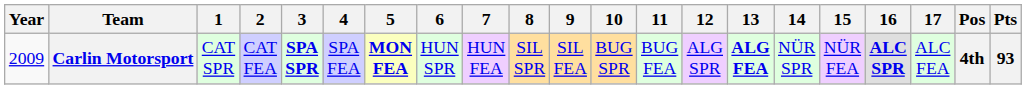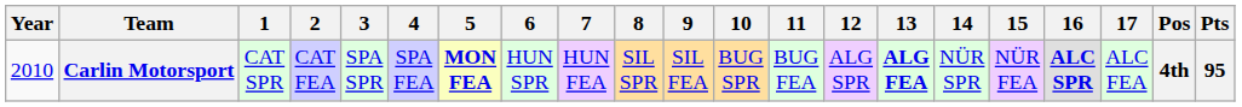 <table class="wikitable" style="text-align:center; font-size:85%">
 <tr>
 <th>Year</th>
 <th>Team</th>
 <th>1</th>
 <th>2</th>
 <th>3</th>
 <th>4</th>
 <th>5</th>
 <th>6</th>
 <th>7</th>
 <th>8</th>
 <th>9</th>
 <th>10</th>
 <th>11</th>
 <th>12</th>
 <th>13</th>
 <th>14</th>
 <th>15</th>
 <th>16</th>
 <th>17</th>
 <th>Pos</th>
 <th>Pts</th>
 </tr>
 <tr>
-<td><a href='#'>2009</a></td>
+<td><a href='#'>2010</a></td>
 <th nowrap><a href='#'>Carlin Motorsport</a></th>
 <td style="background:#dfffdf;"><a href='#'>CAT<br>SPR</a><br></td>
 <td style="background:#cfcfff;"><a href='#'>CAT<br>FEA</a><br></td>
-<td style="background:#dfffdf;"><strong><a href='#'>SPA<br>SPR</a><br></strong></td>
+<td style="background:#dfffdf;"><a href='#'>SPA<br>SPR</a><br></td>
 <td style="background:#cfcfff;"><a href='#'>SPA<br>FEA</a><br></td>
 <td style="background:#fbffbf;"><strong><a href='#'>MON<br>FEA</a></strong><br></td>
 <td style="background:#dfffdf;"><a href='#'>HUN<br>SPR</a><br></td>
 <td style="background:#efcfff;"><a href='#'>HUN<br>FEA</a><br></td>
 <td style="background:#ffdf9f;"><a href='#'>SIL<br>SPR</a><br></td>
 <td style="background:#ffdf9f;"><a href='#'>SIL<br>FEA</a><br></td>
 <td style="background:#ffdf9f;"><a href='#'>BUG<br>SPR</a><br></td>
 <td style="background:#dfffdf;"><a href='#'>BUG<br>FEA</a><br></td>
 <td style="background:#efcfff;"><a href='#'>ALG<br>SPR</a><br></td>
 <td style="background:#dfffdf;"><strong><a href='#'>ALG<br>FEA</a> <br></strong></td>
 <td style="background:#dfffdf;"><a href='#'>NÜR<br>SPR</a><br></td>
 <td style="background:#efcfff;"><a href='#'>NÜR<br>FEA</a><br></td>
 <td style="background:#dfdfdf;"><strong><a href='#'>ALC<br>SPR</a></strong><br></td>
 <td style="background:#dfffdf;"><a href='#'>ALC<br>FEA</a><br></td>
 <th>4th</th>
-<th>93</th>
+<th>95</th>
 </tr>
 </table>
